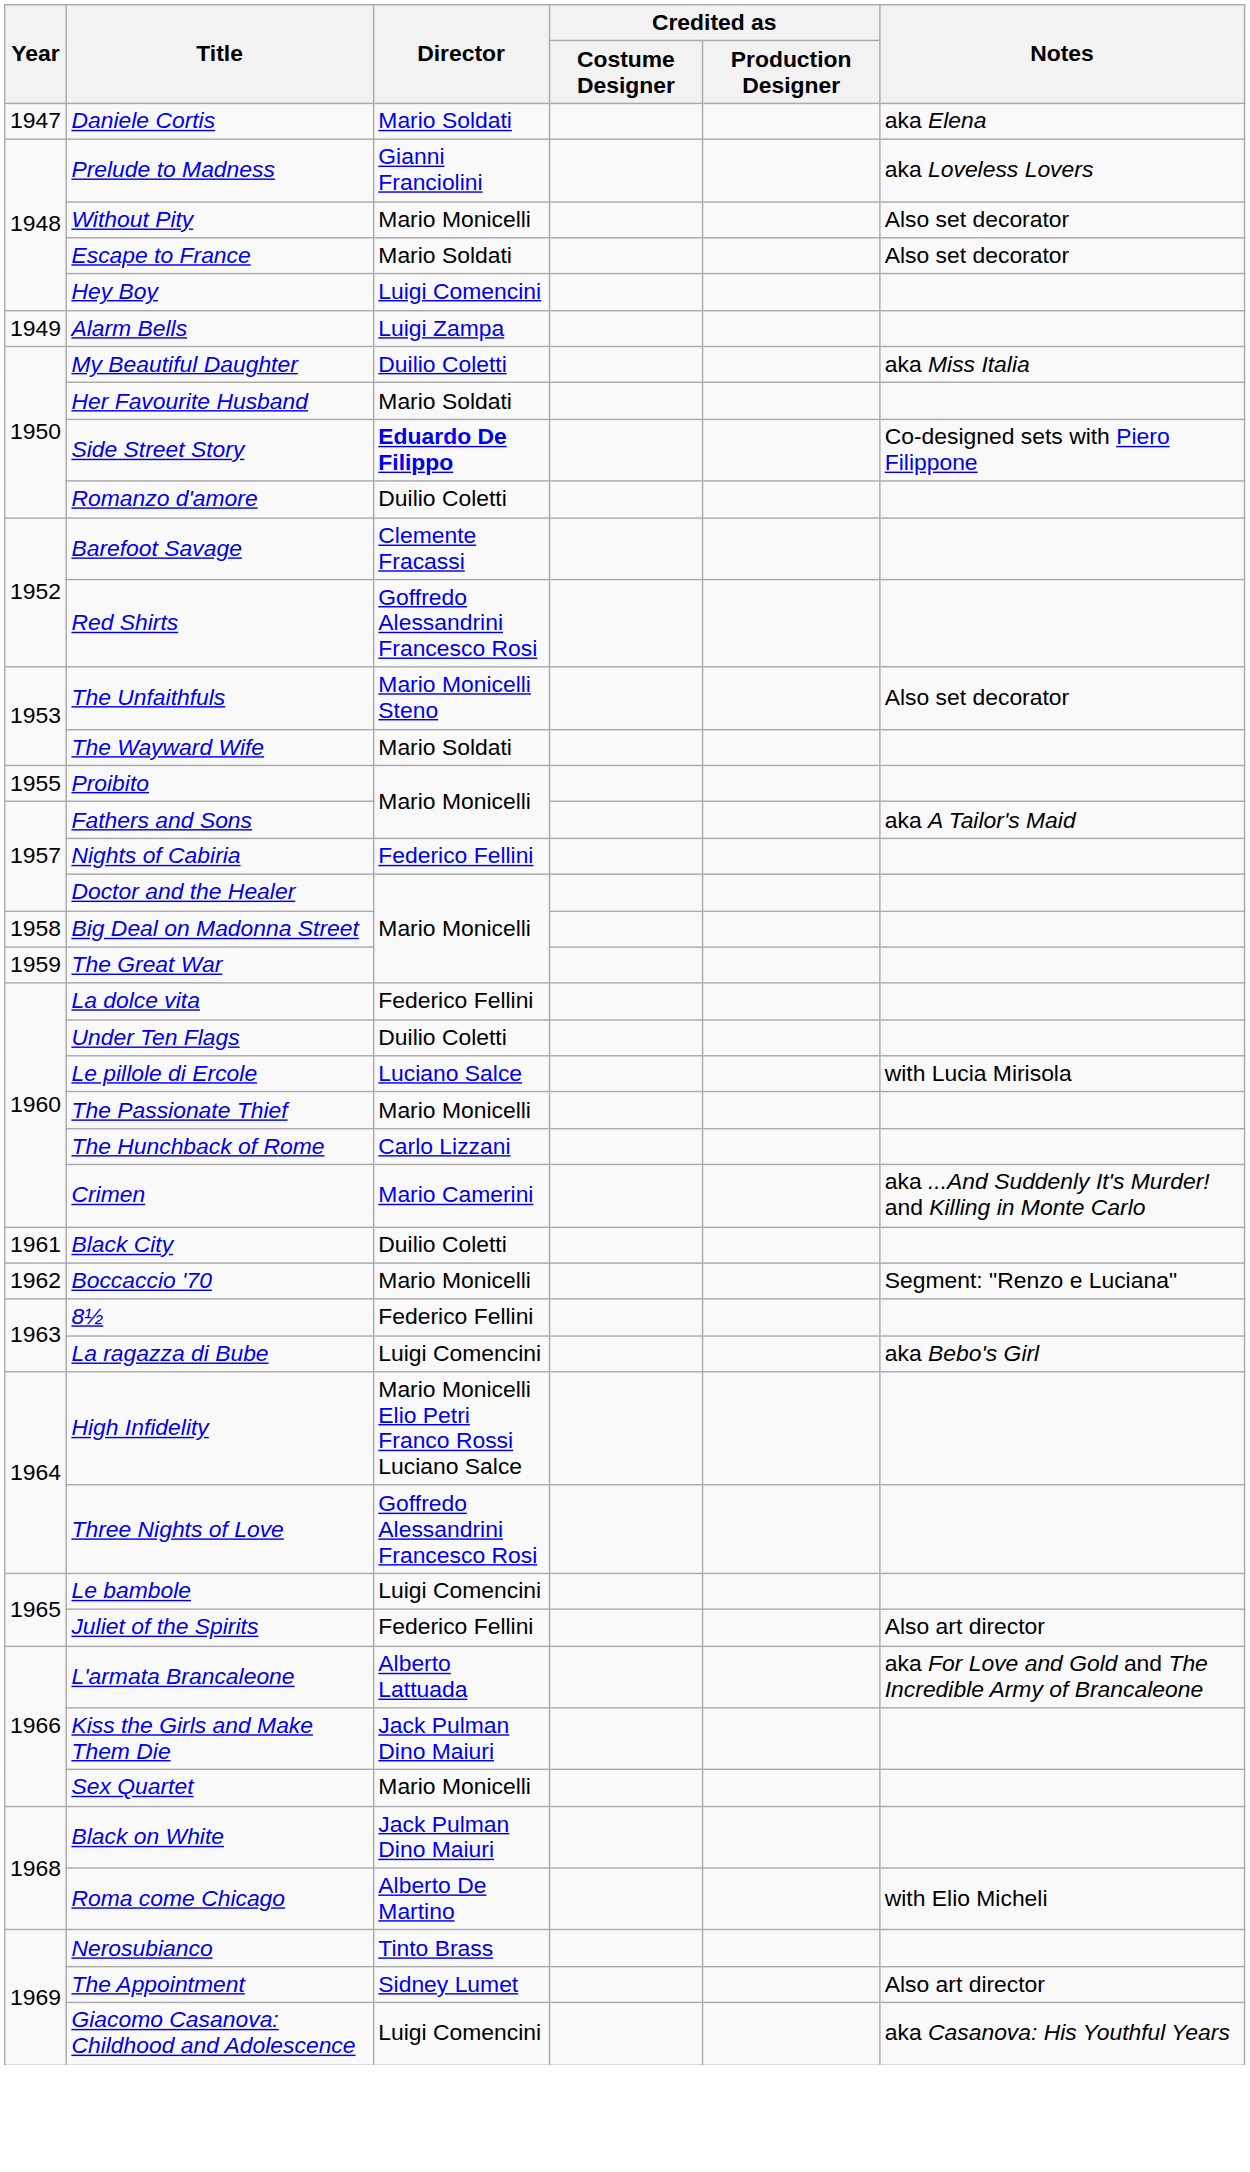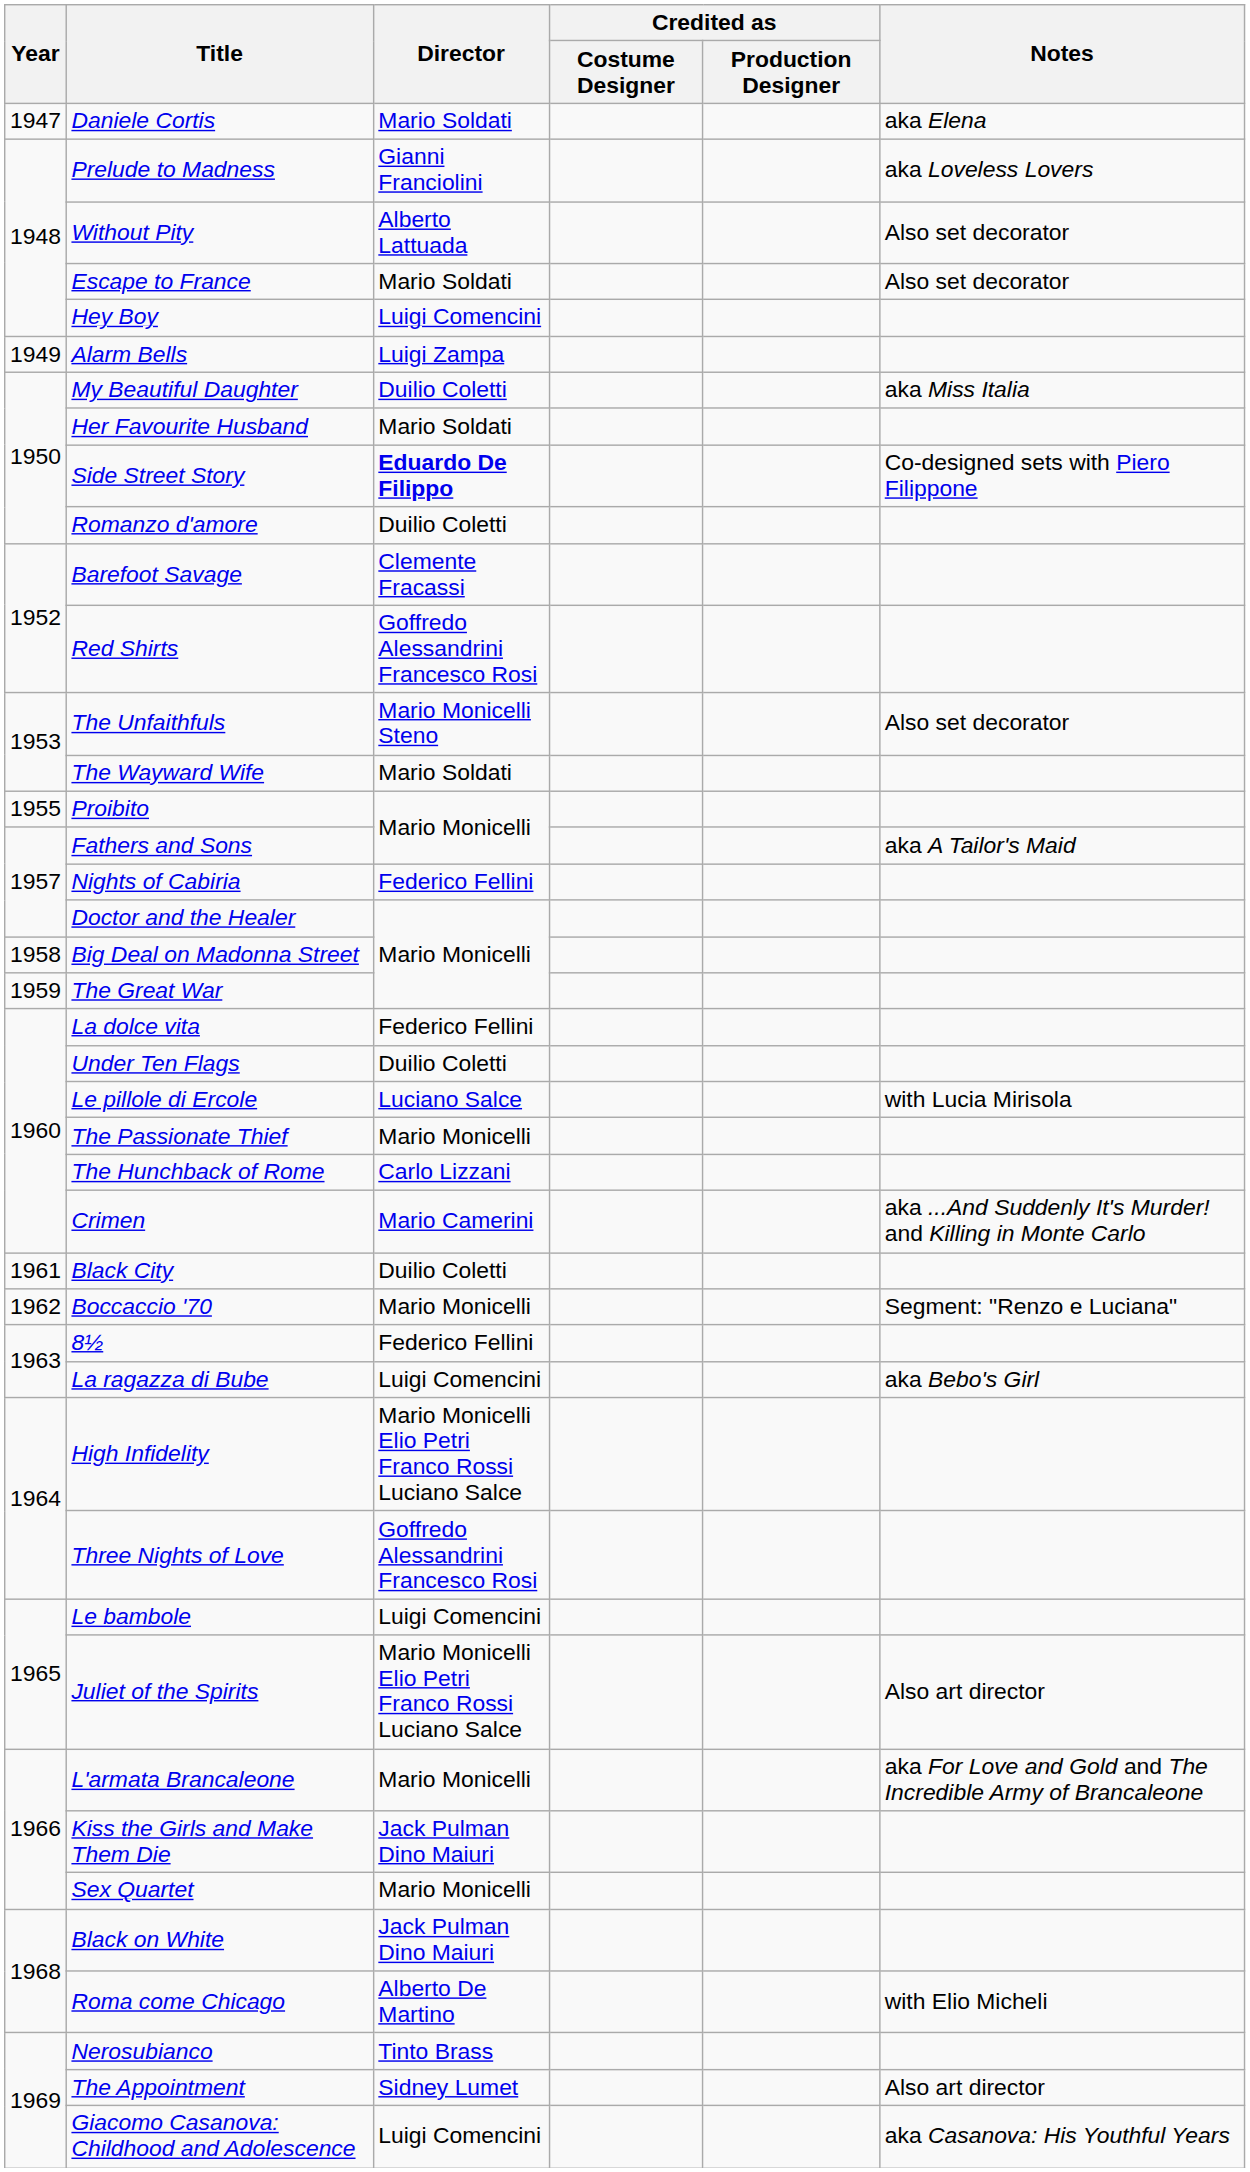 <table class="wikitable sortable">
 <tr>
 <th rowspan="2" scope="col">Year</th>
 <th rowspan="2" scope="col">Title</th>
 <th rowspan="2" scope="col">Director</th>
 <th colspan="2" scope="col">Credited as</th>
 <th rowspan="2" class="unsortable" scope="col">Notes</th>
 </tr>
 <tr>
 <th scope="col">Costume Designer</th>
 <th scope="col">Production Designer</th>
 </tr>
 <tr>
 <td>1947</td>
 <td><em><a href='#'>Daniele Cortis</a></em></td>
 <td><a href='#'>Mario Soldati</a></td>
 <td></td>
 <td></td>
 <td>aka <em>Elena</em></td>
 </tr>
 <tr>
 <td rowspan="4">1948</td>
 <td><em><a href='#'>Prelude to Madness</a></em></td>
 <td><a href='#'>Gianni Franciolini</a></td>
 <td></td>
 <td></td>
 <td>aka <em>Loveless Lovers</em></td>
 </tr>
 <tr>
 <td><em><a href='#'>Without Pity</a></em></td>
-<td>Mario Monicelli</td>
+<td><a href='#'>Alberto Lattuada</a></td>
 <td></td>
 <td></td>
 <td>Also set decorator</td>
 </tr>
 <tr>
 <td><em><a href='#'>Escape to France</a></em></td>
 <td>Mario Soldati</td>
 <td></td>
 <td></td>
 <td>Also set decorator</td>
 </tr>
 <tr>
 <td><em><a href='#'>Hey Boy</a></em></td>
 <td><a href='#'>Luigi Comencini</a></td>
 <td></td>
 <td></td>
 <td></td>
 </tr>
 <tr>
 <td>1949</td>
 <td><em><a href='#'>Alarm Bells</a></em></td>
 <td><a href='#'>Luigi Zampa</a></td>
 <td></td>
 <td></td>
 <td></td>
 </tr>
 <tr>
 <td rowspan="4">1950</td>
 <td><em><a href='#'>My Beautiful Daughter</a></em></td>
 <td><a href='#'>Duilio Coletti</a></td>
 <td></td>
 <td></td>
 <td>aka <em>Miss Italia</em></td>
 </tr>
 <tr>
 <td><em><a href='#'>Her Favourite Husband</a></em></td>
 <td>Mario Soldati</td>
 <td></td>
 <td></td>
 <td></td>
 </tr>
 <tr>
 <td><em><a href='#'>Side Street Story</a></em></td>
 <td><strong><a href='#'>Eduardo De Filippo</a></strong></td>
 <td></td>
 <td></td>
 <td>Co-designed sets with <a href='#'>Piero Filippone</a></td>
 </tr>
 <tr>
 <td><em><a href='#'>Romanzo d'amore</a></em></td>
 <td>Duilio Coletti</td>
 <td></td>
 <td></td>
 <td></td>
 </tr>
 <tr>
 <td rowspan="2">1952</td>
 <td><em><a href='#'>Barefoot Savage</a></em></td>
 <td><a href='#'>Clemente Fracassi</a></td>
 <td></td>
 <td></td>
 <td></td>
 </tr>
 <tr>
 <td><em><a href='#'>Red Shirts</a></em></td>
 <td><a href='#'>Goffredo Alessandrini</a><br><a href='#'>Francesco Rosi</a></td>
 <td></td>
 <td></td>
 <td></td>
 </tr>
 <tr>
 <td rowspan="2">1953</td>
 <td><em><a href='#'>The Unfaithfuls</a></em></td>
 <td><a href='#'>Mario Monicelli</a><br><a href='#'>Steno</a></td>
 <td></td>
 <td></td>
 <td>Also set decorator</td>
 </tr>
 <tr>
 <td><em><a href='#'>The Wayward Wife</a></em></td>
 <td>Mario Soldati</td>
 <td></td>
 <td></td>
 <td></td>
 </tr>
 <tr>
 <td>1955</td>
 <td><em><a href='#'>Proibito</a></em></td>
 <td rowspan="2">Mario Monicelli</td>
 <td></td>
 <td></td>
 <td></td>
 </tr>
 <tr>
 <td rowspan="3">1957</td>
 <td><em><a href='#'>Fathers and Sons</a></em></td>
 <td></td>
 <td></td>
 <td>aka <em>A Tailor's Maid</em></td>
 </tr>
 <tr>
 <td><em><a href='#'>Nights of Cabiria</a></em></td>
 <td><a href='#'>Federico Fellini</a></td>
 <td></td>
 <td></td>
 <td></td>
 </tr>
 <tr>
 <td><em><a href='#'>Doctor and the Healer</a></em></td>
 <td rowspan="3">Mario Monicelli</td>
 <td></td>
 <td></td>
 <td></td>
 </tr>
 <tr>
 <td>1958</td>
 <td><em><a href='#'>Big Deal on Madonna Street</a></em></td>
 <td></td>
 <td></td>
 <td></td>
 </tr>
 <tr>
 <td>1959</td>
 <td><em><a href='#'>The Great War</a></em></td>
 <td></td>
 <td></td>
 <td></td>
 </tr>
 <tr>
 <td rowspan="6">1960</td>
 <td><em><a href='#'>La dolce vita</a></em></td>
 <td>Federico Fellini</td>
 <td></td>
 <td></td>
 <td></td>
 </tr>
 <tr>
 <td><em><a href='#'>Under Ten Flags</a></em></td>
 <td>Duilio Coletti</td>
 <td></td>
 <td></td>
 <td></td>
 </tr>
 <tr>
 <td><em><a href='#'>Le pillole di Ercole</a></em></td>
 <td><a href='#'>Luciano Salce</a></td>
 <td></td>
 <td></td>
 <td>with Lucia Mirisola</td>
 </tr>
 <tr>
 <td><em><a href='#'>The Passionate Thief</a></em></td>
 <td>Mario Monicelli</td>
 <td></td>
 <td></td>
 <td></td>
 </tr>
 <tr>
 <td><em><a href='#'>The Hunchback of Rome</a></em></td>
 <td><a href='#'>Carlo Lizzani</a></td>
 <td></td>
 <td></td>
 <td></td>
 </tr>
 <tr>
 <td><em><a href='#'>Crimen</a></em></td>
 <td><a href='#'>Mario Camerini</a></td>
 <td></td>
 <td></td>
 <td>aka <em>...And Suddenly It's Murder!</em> and <em>Killing in Monte Carlo</em></td>
 </tr>
 <tr>
 <td>1961</td>
 <td><em><a href='#'>Black City</a></em></td>
 <td>Duilio Coletti</td>
 <td></td>
 <td></td>
 <td></td>
 </tr>
 <tr>
 <td>1962</td>
 <td><em><a href='#'>Boccaccio '70</a></em></td>
 <td>Mario Monicelli</td>
 <td></td>
 <td></td>
 <td>Segment: "Renzo e Luciana"</td>
 </tr>
 <tr>
 <td rowspan="2">1963</td>
 <td><em><a href='#'>8½</a></em></td>
 <td>Federico Fellini</td>
 <td></td>
 <td></td>
 <td></td>
 </tr>
 <tr>
 <td><em><a href='#'>La ragazza di Bube</a></em></td>
 <td>Luigi Comencini</td>
 <td></td>
 <td></td>
 <td>aka <em>Bebo's Girl</em></td>
 </tr>
 <tr>
 <td rowspan="2">1964</td>
 <td><em><a href='#'>High Infidelity</a></em></td>
 <td>Mario Monicelli<br><a href='#'>Elio Petri</a><br><a href='#'>Franco Rossi</a><br>Luciano Salce</td>
 <td></td>
 <td></td>
 <td></td>
 </tr>
 <tr>
 <td><em><a href='#'>Three Nights of Love</a></em></td>
 <td><a href='#'>Goffredo Alessandrini</a><br><a href='#'>Francesco Rosi</a></td>
 <td></td>
 <td></td>
 <td></td>
 </tr>
 <tr>
 <td rowspan="2">1965</td>
 <td><em><a href='#'>Le bambole</a></em></td>
 <td>Luigi Comencini</td>
 <td></td>
 <td></td>
 <td></td>
 </tr>
 <tr>
 <td><em><a href='#'>Juliet of the Spirits</a></em></td>
-<td>Federico Fellini</td>
+<td>Mario Monicelli<br><a href='#'>Elio Petri</a><br><a href='#'>Franco Rossi</a><br>Luciano Salce</td>
 <td></td>
 <td></td>
 <td>Also art director</td>
 </tr>
 <tr>
 <td rowspan="3">1966</td>
 <td><em><a href='#'>L'armata Brancaleone</a></em></td>
-<td><a href='#'>Alberto Lattuada</a></td>
+<td>Mario Monicelli</td>
 <td></td>
 <td></td>
 <td>aka <em>For Love and Gold</em> and <em>The Incredible Army of Brancaleone</em></td>
 </tr>
 <tr>
 <td><em><a href='#'>Kiss the Girls and Make Them Die</a></em></td>
 <td><a href='#'>Jack Pulman</a><br><a href='#'>Dino Maiuri</a></td>
 <td></td>
 <td></td>
 <td></td>
 </tr>
 <tr>
 <td><em><a href='#'>Sex Quartet</a></em></td>
 <td>Mario Monicelli</td>
 <td></td>
 <td></td>
 <td></td>
 </tr>
 <tr>
 <td rowspan="2">1968</td>
 <td><em><a href='#'>Black on White</a></em></td>
 <td><a href='#'>Jack Pulman</a><br><a href='#'>Dino Maiuri</a></td>
 <td></td>
 <td></td>
 <td></td>
 </tr>
 <tr>
 <td><em><a href='#'>Roma come Chicago</a></em></td>
 <td><a href='#'>Alberto De Martino</a></td>
 <td></td>
 <td></td>
 <td>with Elio Micheli</td>
 </tr>
 <tr>
 <td rowspan="3">1969</td>
 <td><em><a href='#'>Nerosubianco</a></em></td>
 <td><a href='#'>Tinto Brass</a></td>
 <td></td>
 <td></td>
 <td></td>
 </tr>
 <tr>
 <td><em><a href='#'>The Appointment</a></em></td>
 <td><a href='#'>Sidney Lumet</a></td>
 <td></td>
 <td></td>
 <td>Also art director</td>
 </tr>
 <tr>
 <td><em><a href='#'>Giacomo Casanova: Childhood and Adolescence</a></em></td>
 <td>Luigi Comencini</td>
 <td></td>
 <td></td>
 <td>aka <em>Casanova: His Youthful Years</em></td>
 </tr>
 </table>
